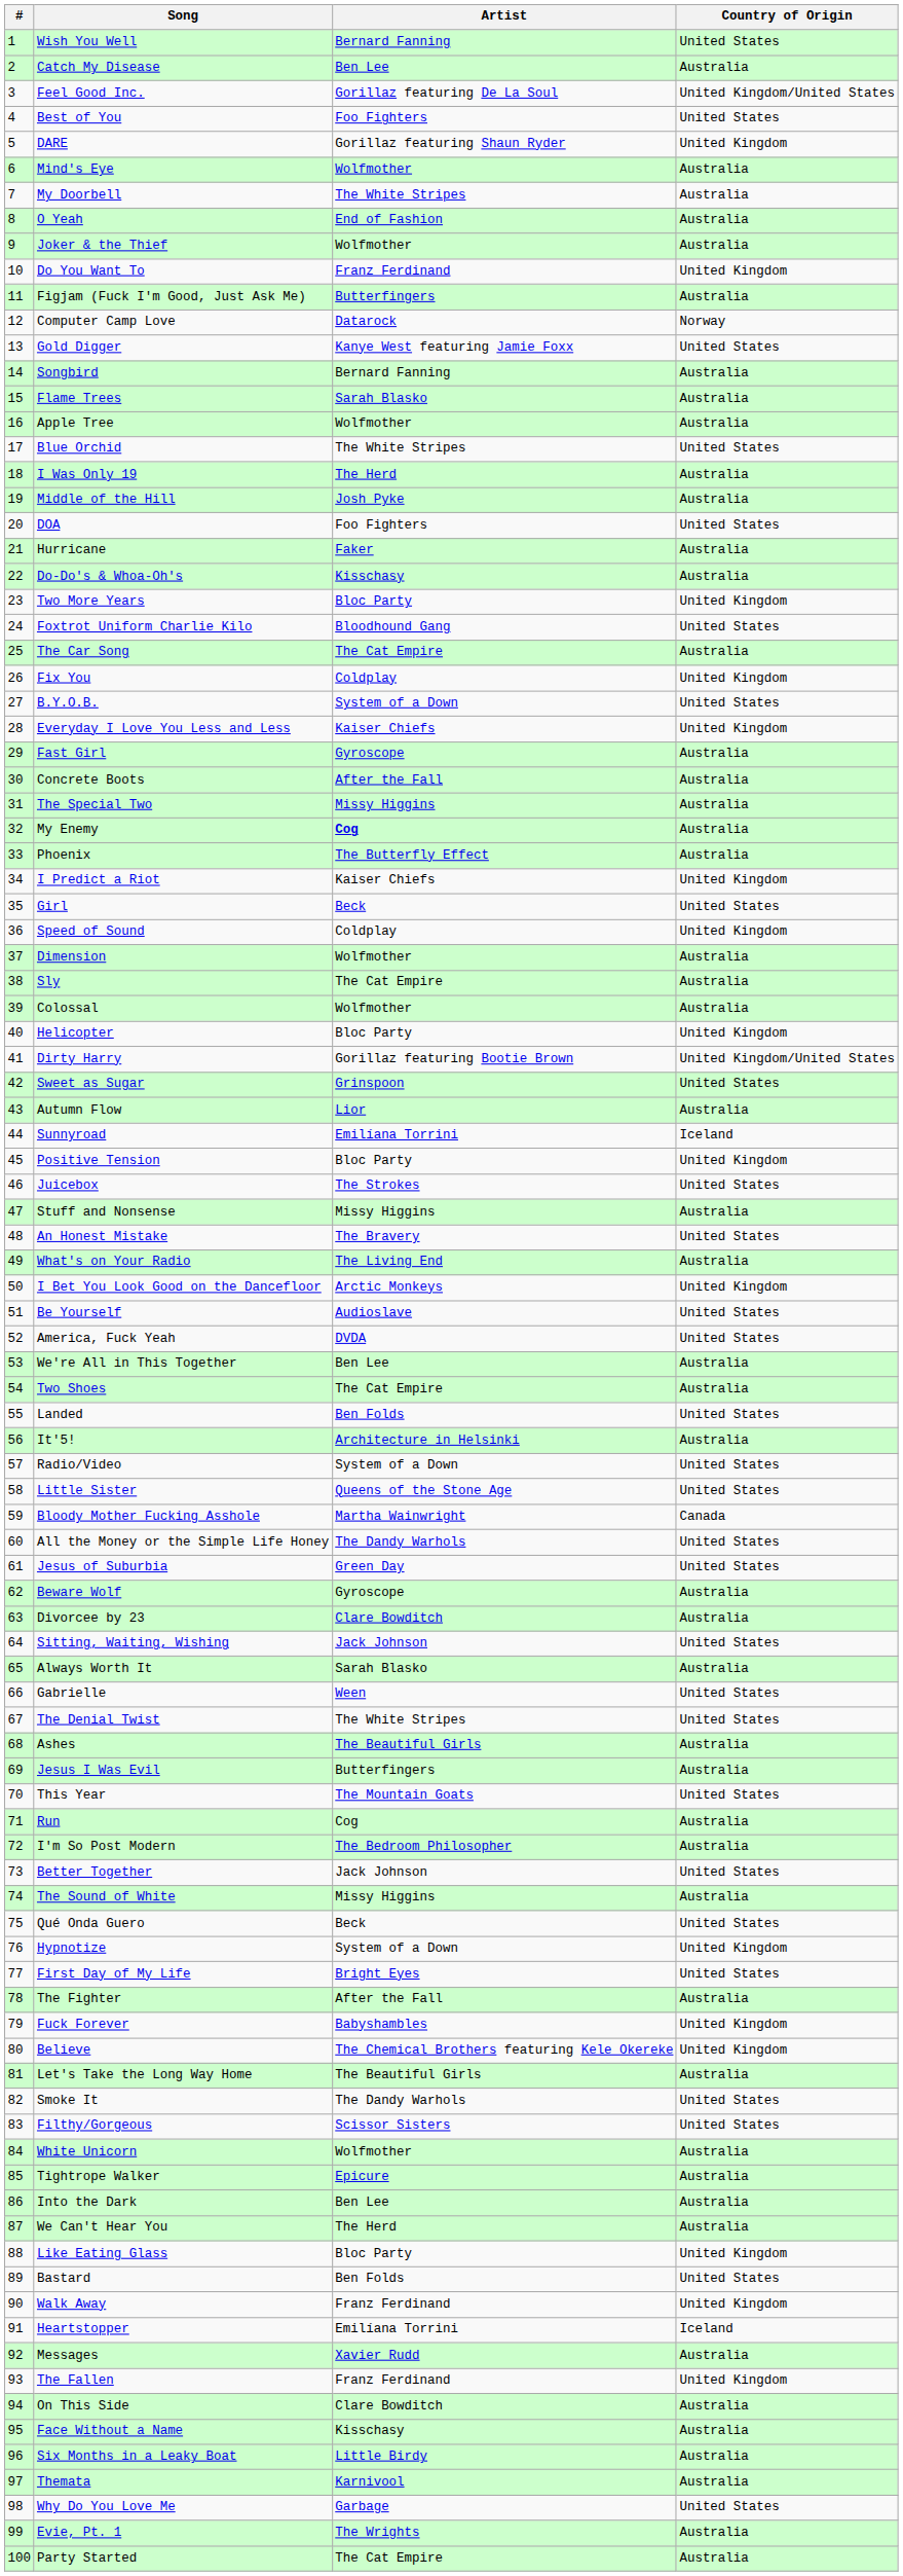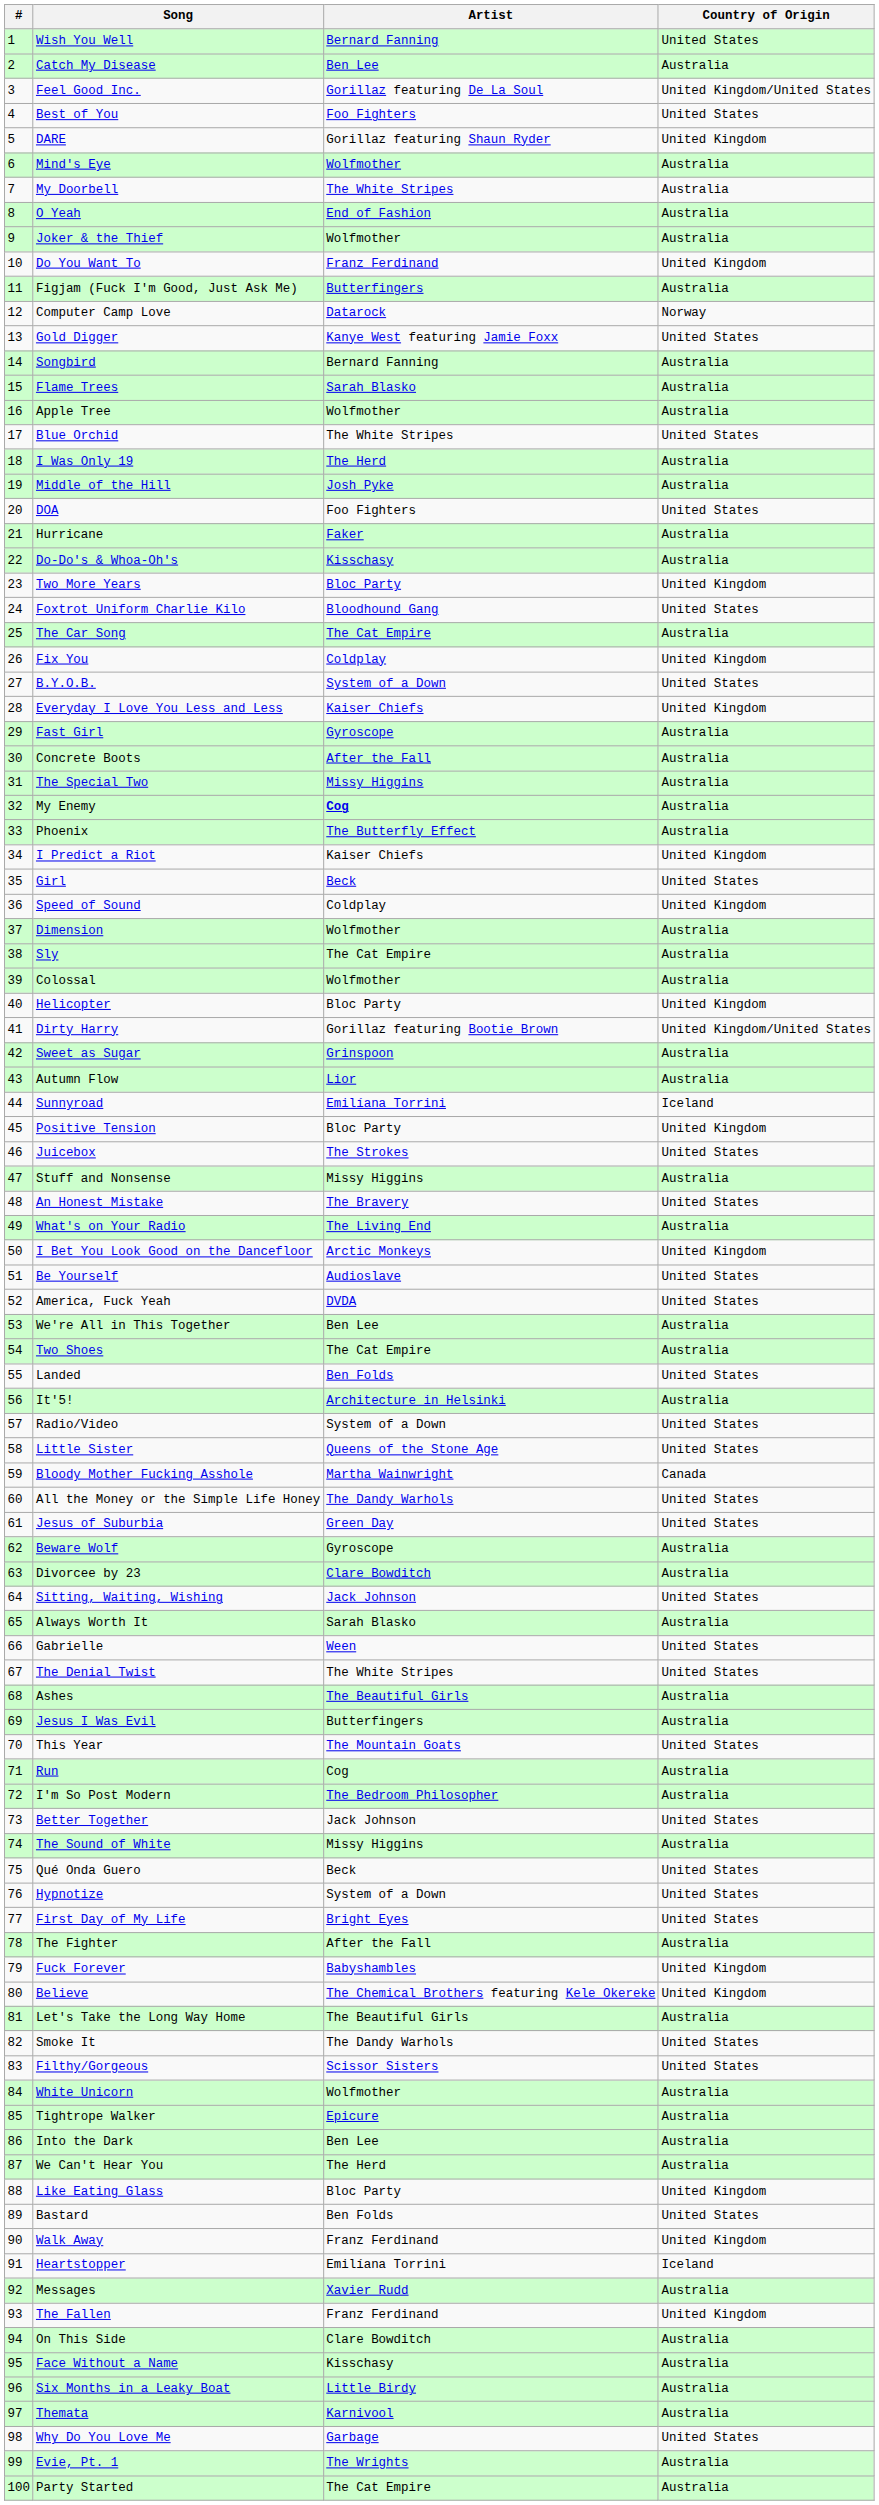 <table class="wikitable sortable" style="font-size:0.95em;line-height:1.5em;">
 <tr>
 <th>#</th>
 <th>Song</th>
 <th>Artist</th>
 <th>Country of Origin</th>
 </tr>
 <tr style="background:#ccffcc">
 <td>1</td>
 <td><a href='#'>Wish You Well</a></td>
 <td><a href='#'>Bernard Fanning</a></td>
 <td>United States</td>
 </tr>
 <tr style="background:#ccffcc">
 <td>2</td>
 <td><a href='#'>Catch My Disease</a></td>
 <td><a href='#'>Ben Lee</a></td>
 <td>Australia</td>
 </tr>
 <tr>
 <td>3</td>
 <td><a href='#'>Feel Good Inc.</a></td>
 <td><a href='#'>Gorillaz</a> featuring <a href='#'>De La Soul</a></td>
 <td>United Kingdom/United States</td>
 </tr>
 <tr>
 <td>4</td>
 <td><a href='#'>Best of You</a></td>
 <td><a href='#'>Foo Fighters</a></td>
 <td>United States</td>
 </tr>
 <tr>
 <td>5</td>
 <td><a href='#'>DARE</a></td>
 <td>Gorillaz featuring <a href='#'>Shaun Ryder</a></td>
 <td>United Kingdom</td>
 </tr>
 <tr style="background:#ccffcc">
 <td>6</td>
 <td><a href='#'>Mind's Eye</a></td>
 <td><a href='#'>Wolfmother</a></td>
 <td>Australia</td>
 </tr>
 <tr>
 <td>7</td>
 <td><a href='#'>My Doorbell</a></td>
 <td><a href='#'>The White Stripes</a></td>
 <td>Australia</td>
 </tr>
 <tr style="background:#ccffcc">
 <td>8</td>
 <td><a href='#'>O Yeah</a></td>
 <td><a href='#'>End of Fashion</a></td>
 <td>Australia</td>
 </tr>
 <tr style="background:#ccffcc">
 <td>9</td>
 <td><a href='#'>Joker & the Thief</a></td>
 <td>Wolfmother</td>
 <td>Australia</td>
 </tr>
 <tr>
 <td>10</td>
 <td><a href='#'>Do You Want To</a></td>
 <td><a href='#'>Franz Ferdinand</a></td>
 <td>United Kingdom</td>
 </tr>
 <tr style="background:#ccffcc">
 <td>11</td>
 <td>Figjam (Fuck I'm Good, Just Ask Me)</td>
 <td><a href='#'>Butterfingers</a></td>
 <td>Australia</td>
 </tr>
 <tr>
 <td>12</td>
 <td>Computer Camp Love</td>
 <td><a href='#'>Datarock</a></td>
 <td>Norway</td>
 </tr>
 <tr>
 <td>13</td>
 <td><a href='#'>Gold Digger</a></td>
 <td><a href='#'>Kanye West</a> featuring <a href='#'>Jamie Foxx</a></td>
 <td>United States</td>
 </tr>
 <tr style="background:#ccffcc">
 <td>14</td>
 <td><a href='#'>Songbird</a></td>
 <td>Bernard Fanning</td>
 <td>Australia</td>
 </tr>
 <tr style="background:#ccffcc">
 <td>15</td>
 <td><a href='#'>Flame Trees</a></td>
 <td><a href='#'>Sarah Blasko</a></td>
 <td>Australia</td>
 </tr>
 <tr style="background:#ccffcc">
 <td>16</td>
 <td>Apple Tree</td>
 <td>Wolfmother</td>
 <td>Australia</td>
 </tr>
 <tr>
 <td>17</td>
 <td><a href='#'>Blue Orchid</a></td>
 <td>The White Stripes</td>
 <td>United States</td>
 </tr>
 <tr style="background:#ccffcc">
 <td>18</td>
 <td><a href='#'>I Was Only 19</a></td>
 <td><a href='#'>The Herd</a></td>
 <td>Australia</td>
 </tr>
 <tr style="background:#ccffcc">
 <td>19</td>
 <td><a href='#'>Middle of the Hill</a></td>
 <td><a href='#'>Josh Pyke</a></td>
 <td>Australia</td>
 </tr>
 <tr>
 <td>20</td>
 <td><a href='#'>DOA</a></td>
 <td>Foo Fighters</td>
 <td>United States</td>
 </tr>
 <tr style="background:#ccffcc">
 <td>21</td>
 <td>Hurricane</td>
 <td><a href='#'>Faker</a></td>
 <td>Australia</td>
 </tr>
 <tr style="background:#ccffcc">
 <td>22</td>
 <td><a href='#'>Do-Do's & Whoa-Oh's</a></td>
 <td><a href='#'>Kisschasy</a></td>
 <td>Australia</td>
 </tr>
 <tr>
 <td>23</td>
 <td><a href='#'>Two More Years</a></td>
 <td><a href='#'>Bloc Party</a></td>
 <td>United Kingdom</td>
 </tr>
 <tr>
 <td>24</td>
 <td><a href='#'>Foxtrot Uniform Charlie Kilo</a></td>
 <td><a href='#'>Bloodhound Gang</a></td>
 <td>United States</td>
 </tr>
 <tr style="background:#ccffcc">
 <td>25</td>
 <td><a href='#'>The Car Song</a></td>
 <td><a href='#'>The Cat Empire</a></td>
 <td>Australia</td>
 </tr>
 <tr>
 <td>26</td>
 <td><a href='#'>Fix You</a></td>
 <td><a href='#'>Coldplay</a></td>
 <td>United Kingdom</td>
 </tr>
 <tr>
 <td>27</td>
 <td><a href='#'>B.Y.O.B.</a></td>
 <td><a href='#'>System of a Down</a></td>
 <td>United States</td>
 </tr>
 <tr>
 <td>28</td>
 <td><a href='#'>Everyday I Love You Less and Less</a></td>
 <td><a href='#'>Kaiser Chiefs</a></td>
 <td>United Kingdom</td>
 </tr>
 <tr style="background:#ccffcc">
 <td>29</td>
 <td><a href='#'>Fast Girl</a></td>
 <td><a href='#'>Gyroscope</a></td>
 <td>Australia</td>
 </tr>
 <tr style="background:#ccffcc">
 <td>30</td>
 <td>Concrete Boots</td>
 <td><a href='#'>After the Fall</a></td>
 <td>Australia</td>
 </tr>
 <tr style="background:#ccffcc">
 <td>31</td>
 <td><a href='#'>The Special Two</a></td>
 <td><a href='#'>Missy Higgins</a></td>
 <td>Australia</td>
 </tr>
 <tr style="background:#ccffcc">
 <td>32</td>
 <td>My Enemy</td>
 <td><strong><a href='#'>Cog</a></strong></td>
 <td>Australia</td>
 </tr>
 <tr style="background:#ccffcc">
 <td>33</td>
 <td>Phoenix</td>
 <td><a href='#'>The Butterfly Effect</a></td>
 <td>Australia</td>
 </tr>
 <tr>
 <td>34</td>
 <td><a href='#'>I Predict a Riot</a></td>
 <td>Kaiser Chiefs</td>
 <td>United Kingdom</td>
 </tr>
 <tr>
 <td>35</td>
 <td><a href='#'>Girl</a></td>
 <td><a href='#'>Beck</a></td>
 <td>United States</td>
 </tr>
 <tr>
 <td>36</td>
 <td><a href='#'>Speed of Sound</a></td>
 <td>Coldplay</td>
 <td>United Kingdom</td>
 </tr>
 <tr style="background:#ccffcc">
 <td>37</td>
 <td><a href='#'>Dimension</a></td>
 <td>Wolfmother</td>
 <td>Australia</td>
 </tr>
 <tr style="background:#ccffcc">
 <td>38</td>
 <td><a href='#'>Sly</a></td>
 <td>The Cat Empire</td>
 <td>Australia</td>
 </tr>
 <tr style="background:#ccffcc">
 <td>39</td>
 <td>Colossal</td>
 <td>Wolfmother</td>
 <td>Australia</td>
 </tr>
 <tr>
 <td>40</td>
 <td><a href='#'>Helicopter</a></td>
 <td>Bloc Party</td>
 <td>United Kingdom</td>
 </tr>
 <tr>
 <td>41</td>
 <td><a href='#'>Dirty Harry</a></td>
 <td>Gorillaz featuring <a href='#'>Bootie Brown</a></td>
 <td>United Kingdom/United States</td>
 </tr>
 <tr style="background:#ccffcc">
 <td>42</td>
 <td><a href='#'>Sweet as Sugar</a></td>
 <td><a href='#'>Grinspoon</a></td>
-<td>United States</td>
+<td>Australia</td>
 </tr>
 <tr style="background:#ccffcc">
 <td>43</td>
 <td>Autumn Flow</td>
 <td><a href='#'>Lior</a></td>
 <td>Australia</td>
 </tr>
 <tr>
 <td>44</td>
 <td><a href='#'>Sunnyroad</a></td>
 <td><a href='#'>Emilíana Torrini</a></td>
 <td>Iceland</td>
 </tr>
 <tr>
 <td>45</td>
 <td><a href='#'>Positive Tension</a></td>
 <td>Bloc Party</td>
 <td>United Kingdom</td>
 </tr>
 <tr>
 <td>46</td>
 <td><a href='#'>Juicebox</a></td>
 <td><a href='#'>The Strokes</a></td>
 <td>United States</td>
 </tr>
 <tr style="background:#ccffcc">
 <td>47</td>
 <td>Stuff and Nonsense</td>
 <td>Missy Higgins</td>
 <td>Australia</td>
 </tr>
 <tr>
 <td>48</td>
 <td><a href='#'>An Honest Mistake</a></td>
 <td><a href='#'>The Bravery</a></td>
 <td>United States</td>
 </tr>
 <tr style="background:#ccffcc">
 <td>49</td>
 <td><a href='#'>What's on Your Radio</a></td>
 <td><a href='#'>The Living End</a></td>
 <td>Australia</td>
 </tr>
 <tr>
 <td>50</td>
 <td><a href='#'>I Bet You Look Good on the Dancefloor</a></td>
 <td><a href='#'>Arctic Monkeys</a></td>
 <td>United Kingdom</td>
 </tr>
 <tr>
 <td>51</td>
 <td><a href='#'>Be Yourself</a></td>
 <td><a href='#'>Audioslave</a></td>
 <td>United States</td>
 </tr>
 <tr>
 <td>52</td>
 <td>America, Fuck Yeah</td>
 <td><a href='#'>DVDA</a></td>
 <td>United States</td>
 </tr>
 <tr style="background:#ccffcc">
 <td>53</td>
 <td>We're All in This Together</td>
 <td>Ben Lee</td>
 <td>Australia</td>
 </tr>
 <tr style="background:#ccffcc">
 <td>54</td>
 <td><a href='#'>Two Shoes</a></td>
 <td>The Cat Empire</td>
 <td>Australia</td>
 </tr>
 <tr>
 <td>55</td>
 <td>Landed</td>
 <td><a href='#'>Ben Folds</a></td>
 <td>United States</td>
 </tr>
 <tr style="background:#ccffcc">
 <td>56</td>
 <td>It'5!</td>
 <td><a href='#'>Architecture in Helsinki</a></td>
 <td>Australia</td>
 </tr>
 <tr>
 <td>57</td>
 <td>Radio/Video</td>
 <td>System of a Down</td>
 <td>United States</td>
 </tr>
 <tr>
 <td>58</td>
 <td><a href='#'>Little Sister</a></td>
 <td><a href='#'>Queens of the Stone Age</a></td>
 <td>United States</td>
 </tr>
 <tr>
 <td>59</td>
 <td><a href='#'>Bloody Mother Fucking Asshole</a></td>
 <td><a href='#'>Martha Wainwright</a></td>
 <td>Canada</td>
 </tr>
 <tr>
 <td>60</td>
 <td>All the Money or the Simple Life Honey</td>
 <td><a href='#'>The Dandy Warhols</a></td>
 <td>United States</td>
 </tr>
 <tr>
 <td>61</td>
 <td><a href='#'>Jesus of Suburbia</a></td>
 <td><a href='#'>Green Day</a></td>
 <td>United States</td>
 </tr>
 <tr style="background:#ccffcc">
 <td>62</td>
 <td><a href='#'>Beware Wolf</a></td>
 <td>Gyroscope</td>
 <td>Australia</td>
 </tr>
 <tr style="background:#ccffcc">
 <td>63</td>
 <td>Divorcee by 23</td>
 <td><a href='#'>Clare Bowditch</a></td>
 <td>Australia</td>
 </tr>
 <tr>
 <td>64</td>
 <td><a href='#'>Sitting, Waiting, Wishing</a></td>
 <td><a href='#'>Jack Johnson</a></td>
 <td>United States</td>
 </tr>
 <tr style="background:#ccffcc">
 <td>65</td>
 <td>Always Worth It</td>
 <td>Sarah Blasko</td>
 <td>Australia</td>
 </tr>
 <tr>
 <td>66</td>
 <td>Gabrielle</td>
 <td><a href='#'>Ween</a></td>
 <td>United States</td>
 </tr>
 <tr>
 <td>67</td>
 <td><a href='#'>The Denial Twist</a></td>
 <td>The White Stripes</td>
 <td>United States</td>
 </tr>
 <tr style="background:#ccffcc">
 <td>68</td>
 <td>Ashes</td>
 <td><a href='#'>The Beautiful Girls</a></td>
 <td>Australia</td>
 </tr>
 <tr style="background:#ccffcc">
 <td>69</td>
 <td><a href='#'>Jesus I Was Evil</a></td>
 <td>Butterfingers</td>
 <td>Australia</td>
 </tr>
 <tr>
 <td>70</td>
 <td>This Year</td>
 <td><a href='#'>The Mountain Goats</a></td>
 <td>United States</td>
 </tr>
 <tr style="background:#ccffcc">
 <td>71</td>
 <td><a href='#'>Run</a></td>
 <td>Cog</td>
 <td>Australia</td>
 </tr>
 <tr style="background:#ccffcc">
 <td>72</td>
 <td>I'm So Post Modern</td>
 <td><a href='#'>The Bedroom Philosopher</a></td>
 <td>Australia</td>
 </tr>
 <tr>
 <td>73</td>
 <td><a href='#'>Better Together</a></td>
 <td>Jack Johnson</td>
 <td>United States</td>
 </tr>
 <tr style="background:#ccffcc">
 <td>74</td>
 <td><a href='#'>The Sound of White</a></td>
 <td>Missy Higgins</td>
 <td>Australia</td>
 </tr>
 <tr>
 <td>75</td>
 <td>Qué Onda Guero</td>
 <td>Beck</td>
 <td>United States</td>
 </tr>
 <tr>
 <td>76</td>
 <td><a href='#'>Hypnotize</a></td>
 <td>System of a Down</td>
-<td>United Kingdom</td>
+<td>United States</td>
 </tr>
 <tr>
 <td>77</td>
 <td><a href='#'>First Day of My Life</a></td>
 <td><a href='#'>Bright Eyes</a></td>
 <td>United States</td>
 </tr>
 <tr style="background:#ccffcc">
 <td>78</td>
 <td>The Fighter</td>
 <td>After the Fall</td>
 <td>Australia</td>
 </tr>
 <tr>
 <td>79</td>
 <td><a href='#'>Fuck Forever</a></td>
 <td><a href='#'>Babyshambles</a></td>
 <td>United Kingdom</td>
 </tr>
 <tr>
 <td>80</td>
 <td><a href='#'>Believe</a></td>
 <td><a href='#'>The Chemical Brothers</a> featuring <a href='#'>Kele Okereke</a></td>
 <td>United Kingdom</td>
 </tr>
 <tr style="background:#ccffcc">
 <td>81</td>
 <td>Let's Take the Long Way Home</td>
 <td>The Beautiful Girls</td>
 <td>Australia</td>
 </tr>
 <tr>
 <td>82</td>
 <td>Smoke It</td>
 <td>The Dandy Warhols</td>
 <td>United States</td>
 </tr>
 <tr>
 <td>83</td>
 <td><a href='#'>Filthy/Gorgeous</a></td>
 <td><a href='#'>Scissor Sisters</a></td>
 <td>United States</td>
 </tr>
 <tr style="background:#ccffcc">
 <td>84</td>
 <td><a href='#'>White Unicorn</a></td>
 <td>Wolfmother</td>
 <td>Australia</td>
 </tr>
 <tr style="background:#ccffcc">
 <td>85</td>
 <td>Tightrope Walker</td>
 <td><a href='#'>Epicure</a></td>
 <td>Australia</td>
 </tr>
 <tr style="background:#ccffcc">
 <td>86</td>
 <td>Into the Dark</td>
 <td>Ben Lee</td>
 <td>Australia</td>
 </tr>
 <tr style="background:#ccffcc">
 <td>87</td>
 <td>We Can't Hear You</td>
 <td>The Herd</td>
 <td>Australia</td>
 </tr>
 <tr>
 <td>88</td>
 <td><a href='#'>Like Eating Glass</a></td>
 <td>Bloc Party</td>
 <td>United Kingdom</td>
 </tr>
 <tr>
 <td>89</td>
 <td>Bastard</td>
 <td>Ben Folds</td>
 <td>United States</td>
 </tr>
 <tr>
 <td>90</td>
 <td><a href='#'>Walk Away</a></td>
 <td>Franz Ferdinand</td>
 <td>United Kingdom</td>
 </tr>
 <tr>
 <td>91</td>
 <td><a href='#'>Heartstopper</a></td>
 <td>Emilíana Torrini</td>
 <td>Iceland</td>
 </tr>
 <tr style="background:#ccffcc">
 <td>92</td>
 <td>Messages</td>
 <td><a href='#'>Xavier Rudd</a></td>
 <td>Australia</td>
 </tr>
 <tr>
 <td>93</td>
 <td><a href='#'>The Fallen</a></td>
 <td>Franz Ferdinand</td>
 <td>United Kingdom</td>
 </tr>
 <tr style="background:#ccffcc">
 <td>94</td>
 <td>On This Side</td>
 <td>Clare Bowditch</td>
 <td>Australia</td>
 </tr>
 <tr style="background:#ccffcc">
 <td>95</td>
 <td><a href='#'>Face Without a Name</a></td>
 <td>Kisschasy</td>
 <td>Australia</td>
 </tr>
 <tr style="background:#ccffcc">
 <td>96</td>
 <td><a href='#'>Six Months in a Leaky Boat</a></td>
 <td><a href='#'>Little Birdy</a></td>
 <td>Australia</td>
 </tr>
 <tr style="background:#ccffcc">
 <td>97</td>
 <td><a href='#'>Themata</a></td>
 <td><a href='#'>Karnivool</a></td>
 <td>Australia</td>
 </tr>
 <tr>
 <td>98</td>
 <td><a href='#'>Why Do You Love Me</a></td>
 <td><a href='#'>Garbage</a></td>
 <td>United States</td>
 </tr>
 <tr style="background:#ccffcc">
 <td>99</td>
 <td><a href='#'>Evie, Pt. 1</a></td>
 <td><a href='#'>The Wrights</a></td>
 <td>Australia</td>
 </tr>
 <tr style="background:#ccffcc">
 <td>100</td>
 <td>Party Started</td>
 <td>The Cat Empire</td>
 <td>Australia</td>
 </tr>
 </table>
